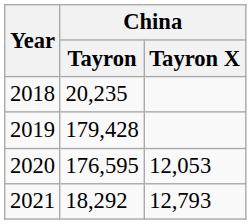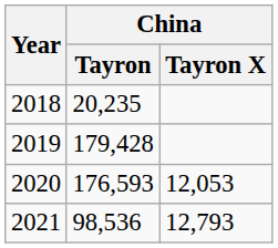 <table class="wikitable">
 <tr>
 <th rowspan="2">Year</th>
 <th colspan="2">China</th>
 </tr>
 <tr>
 <th>Tayron</th>
 <th>Tayron X</th>
 </tr>
 <tr>
 <td>2018</td>
 <td>20,235</td>
 <td></td>
 </tr>
 <tr>
 <td>2019</td>
 <td>179,428</td>
 <td></td>
 </tr>
 <tr>
 <td>2020</td>
-<td>176,595</td>
+<td>176,593</td>
 <td>12,053</td>
 </tr>
 <tr>
 <td>2021</td>
-<td>18,292</td>
+<td>98,536</td>
 <td>12,793</td>
 </tr>
 </table>
